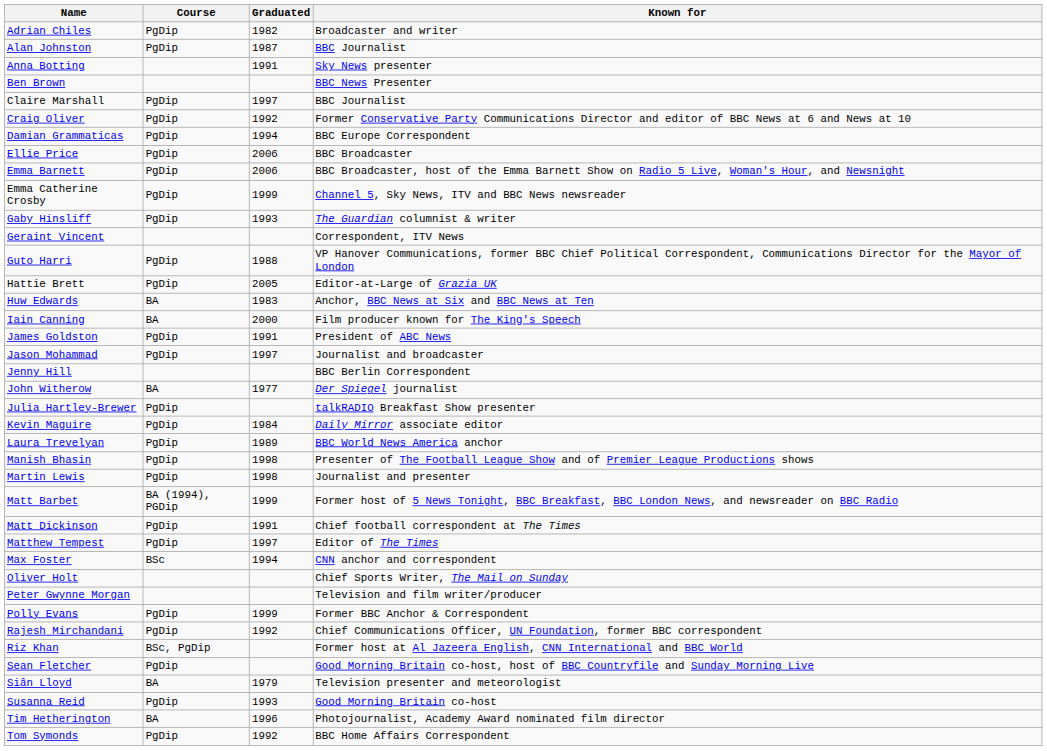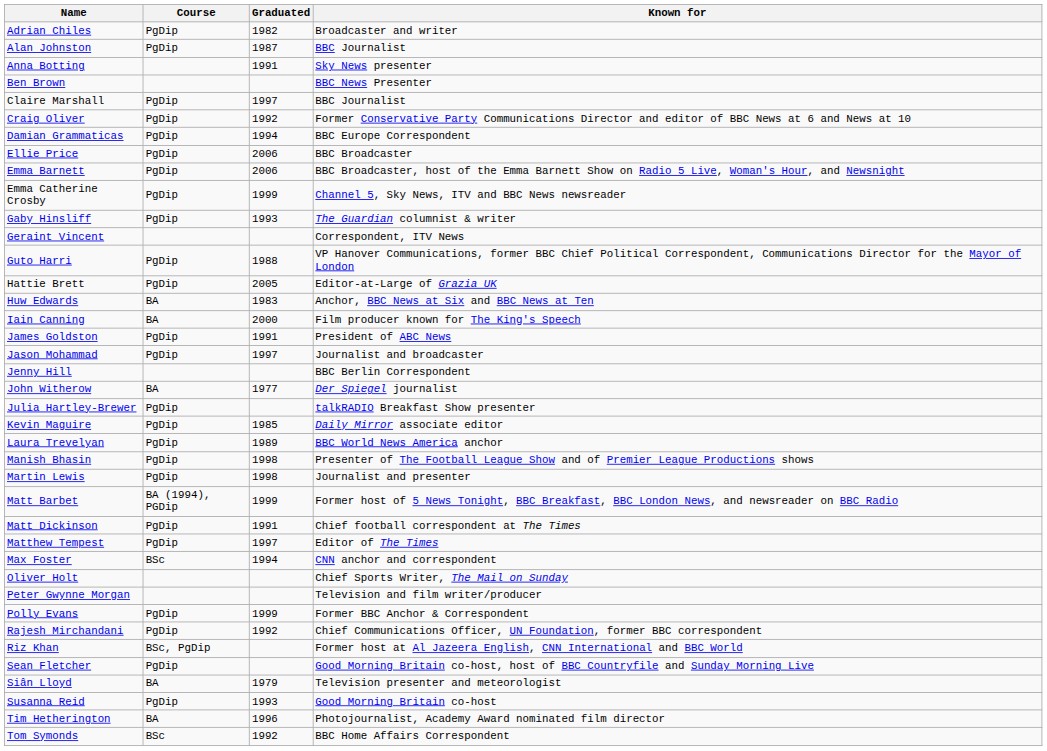 <table class="wikitable sortable">
 <tr>
 <th>Name</th>
 <th>Course</th>
 <th>Graduated</th>
 <th>Known for</th>
 </tr>
 <tr>
 <td><a href='#'>Adrian Chiles</a></td>
 <td>PgDip</td>
 <td>1982</td>
 <td>Broadcaster and writer</td>
 </tr>
 <tr>
 <td><a href='#'>Alan Johnston</a></td>
 <td>PgDip</td>
 <td>1987</td>
 <td><a href='#'>BBC</a> Journalist</td>
 </tr>
 <tr>
 <td><a href='#'>Anna Botting</a></td>
 <td></td>
 <td>1991</td>
 <td><a href='#'>Sky News</a> presenter</td>
 </tr>
 <tr>
 <td><a href='#'>Ben Brown</a></td>
 <td></td>
 <td></td>
 <td><a href='#'>BBC News</a> Presenter</td>
 </tr>
 <tr>
 <td>Claire Marshall</td>
 <td>PgDip</td>
 <td>1997</td>
 <td>BBC Journalist</td>
 </tr>
 <tr>
 <td><a href='#'>Craig Oliver</a></td>
 <td>PgDip</td>
 <td>1992</td>
 <td>Former <a href='#'>Conservative Party</a> Communications Director and editor of BBC News at 6 and News at 10</td>
 </tr>
 <tr>
 <td><a href='#'>Damian Grammaticas</a></td>
 <td>PgDip</td>
 <td>1994</td>
 <td>BBC Europe Correspondent</td>
 </tr>
 <tr>
 <td><a href='#'>Ellie Price</a></td>
 <td>PgDip</td>
 <td>2006</td>
 <td>BBC Broadcaster</td>
 </tr>
 <tr>
 <td><a href='#'>Emma Barnett</a></td>
 <td>PgDip</td>
 <td>2006</td>
 <td>BBC Broadcaster, host of the Emma Barnett Show on <a href='#'>Radio 5 Live</a>, <a href='#'>Woman's Hour</a>, and <a href='#'>Newsnight</a></td>
 </tr>
 <tr>
 <td>Emma Catherine Crosby</td>
 <td>PgDip</td>
 <td>1999</td>
 <td><a href='#'>Channel 5</a>, Sky News, ITV and BBC News newsreader</td>
 </tr>
 <tr>
 <td><a href='#'>Gaby Hinsliff</a></td>
 <td>PgDip</td>
 <td>1993</td>
 <td><em><a href='#'>The Guardian</a></em> columnist & writer</td>
 </tr>
 <tr>
 <td><a href='#'>Geraint Vincent</a></td>
 <td></td>
 <td></td>
 <td>Correspondent, ITV News</td>
 </tr>
 <tr>
 <td><a href='#'>Guto Harri</a></td>
 <td>PgDip</td>
 <td>1988</td>
 <td>VP Hanover Communications, former BBC Chief Political Correspondent, Communications Director for the <a href='#'>Mayor of London</a></td>
 </tr>
 <tr>
 <td>Hattie Brett</td>
 <td>PgDip</td>
 <td>2005</td>
 <td>Editor-at-Large of <a href='#'><em>Grazia UK</em></a></td>
 </tr>
 <tr>
 <td><a href='#'>Huw Edwards</a></td>
 <td>BA</td>
 <td>1983</td>
 <td>Anchor, <a href='#'>BBC News at Six</a> and <a href='#'>BBC News at Ten</a></td>
 </tr>
 <tr>
 <td><a href='#'>Iain Canning</a></td>
 <td>BA</td>
 <td>2000</td>
 <td>Film producer known for <a href='#'>The King's Speech</a></td>
 </tr>
 <tr>
 <td><a href='#'>James Goldston</a></td>
 <td>PgDip</td>
 <td>1991</td>
 <td>President of <a href='#'>ABC News</a></td>
 </tr>
 <tr>
 <td><a href='#'>Jason Mohammad</a></td>
 <td>PgDip</td>
 <td>1997</td>
 <td>Journalist and broadcaster</td>
 </tr>
 <tr>
 <td><a href='#'>Jenny Hill</a></td>
 <td></td>
 <td></td>
 <td>BBC Berlin Correspondent</td>
 </tr>
 <tr>
 <td><a href='#'>John Witherow</a></td>
 <td>BA</td>
 <td>1977</td>
 <td><em><a href='#'>Der Spiegel</a></em> journalist</td>
 </tr>
 <tr>
 <td><a href='#'>Julia Hartley-Brewer</a></td>
 <td>PgDip</td>
 <td></td>
 <td><a href='#'>talkRADIO</a> Breakfast Show presenter</td>
 </tr>
 <tr>
 <td><a href='#'>Kevin Maguire</a></td>
 <td>PgDip</td>
-<td>1984</td>
+<td>1985</td>
 <td><em><a href='#'>Daily Mirror</a></em> associate editor</td>
 </tr>
 <tr>
 <td><a href='#'>Laura Trevelyan</a></td>
 <td>PgDip</td>
 <td>1989</td>
 <td><a href='#'>BBC World News America</a> anchor</td>
 </tr>
 <tr>
 <td><a href='#'>Manish Bhasin</a></td>
 <td>PgDip</td>
 <td>1998</td>
 <td>Presenter of <a href='#'>The Football League Show</a> and of <a href='#'>Premier League Productions</a> shows</td>
 </tr>
 <tr>
 <td><a href='#'>Martin Lewis</a></td>
 <td>PgDip</td>
 <td>1998</td>
 <td>Journalist and presenter</td>
 </tr>
 <tr>
 <td><a href='#'>Matt Barbet</a></td>
 <td>BA (1994), PGDip</td>
 <td>1999</td>
 <td>Former host of <a href='#'>5 News Tonight</a>, <a href='#'>BBC Breakfast</a>, <a href='#'>BBC London News</a>, and newsreader on <a href='#'>BBC Radio</a></td>
 </tr>
 <tr>
 <td><a href='#'>Matt Dickinson</a></td>
 <td>PgDip</td>
 <td>1991</td>
 <td>Chief football correspondent at <em>The Times</em></td>
 </tr>
 <tr>
 <td><a href='#'>Matthew Tempest</a></td>
 <td>PgDip</td>
 <td>1997</td>
 <td>Editor of <em><a href='#'>The Times</a></em></td>
 </tr>
 <tr>
 <td><a href='#'>Max Foster</a></td>
 <td>BSc</td>
 <td>1994</td>
 <td><a href='#'>CNN</a> anchor and correspondent</td>
 </tr>
 <tr>
 <td><a href='#'>Oliver Holt</a></td>
 <td></td>
 <td></td>
 <td>Chief Sports Writer, <em><a href='#'>The Mail on Sunday</a></em></td>
 </tr>
 <tr>
 <td><a href='#'>Peter Gwynne Morgan</a></td>
 <td></td>
 <td></td>
 <td>Television and film writer/producer</td>
 </tr>
 <tr>
 <td><a href='#'>Polly Evans</a></td>
 <td>PgDip</td>
 <td>1999</td>
 <td>Former BBC Anchor & Correspondent</td>
 </tr>
 <tr>
 <td><a href='#'>Rajesh Mirchandani</a></td>
 <td>PgDip</td>
 <td>1992</td>
 <td>Chief Communications Officer, <a href='#'>UN Foundation</a>, former BBC correspondent</td>
 </tr>
 <tr>
 <td><a href='#'>Riz Khan</a></td>
 <td>BSc, PgDip</td>
 <td></td>
 <td>Former host at <a href='#'>Al Jazeera English</a>, <a href='#'>CNN International</a> and <a href='#'>BBC World</a></td>
 </tr>
 <tr>
 <td><a href='#'>Sean Fletcher</a></td>
 <td>PgDip</td>
 <td></td>
 <td><a href='#'>Good Morning Britain</a> co-host, host of <a href='#'>BBC Countryfile</a> and <a href='#'>Sunday Morning Live</a></td>
 </tr>
 <tr>
 <td><a href='#'>Siân Lloyd</a></td>
 <td>BA</td>
 <td>1979</td>
 <td>Television presenter and meteorologist</td>
 </tr>
 <tr>
 <td><a href='#'>Susanna Reid</a></td>
 <td>PgDip</td>
 <td>1993</td>
 <td><a href='#'>Good Morning Britain</a> co-host</td>
 </tr>
 <tr>
 <td><a href='#'>Tim Hetherington</a></td>
 <td>BA</td>
 <td>1996</td>
 <td>Photojournalist, Academy Award nominated film director</td>
 </tr>
 <tr>
 <td><a href='#'>Tom Symonds</a></td>
-<td>PgDip</td>
+<td>BSc</td>
 <td>1992</td>
 <td>BBC Home Affairs Correspondent</td>
 </tr>
 </table>
